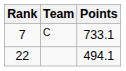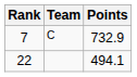 <table class=wikitable style="text-align:center;">
 <tr>
 <th>Rank</th>
 <th>Team</th>
 <th>Points</th>
 </tr>
 <tr>
 <td>7</td>
 <td align=left><sup>C</sup></td>
-<td>733.1</td>
+<td>732.9</td>
 </tr>
 <tr>
 <td>22</td>
 <td align=left></td>
 <td>494.1</td>
 </tr>
 </table>
